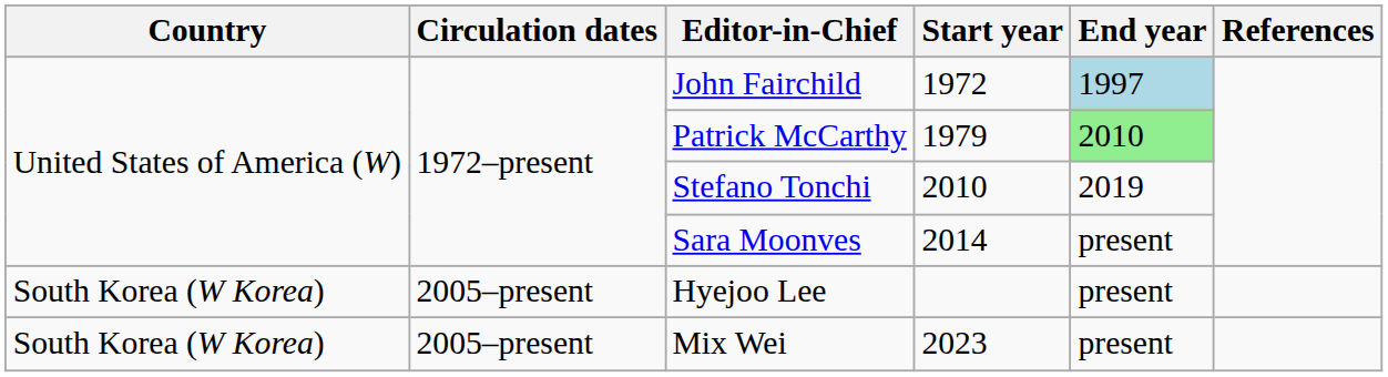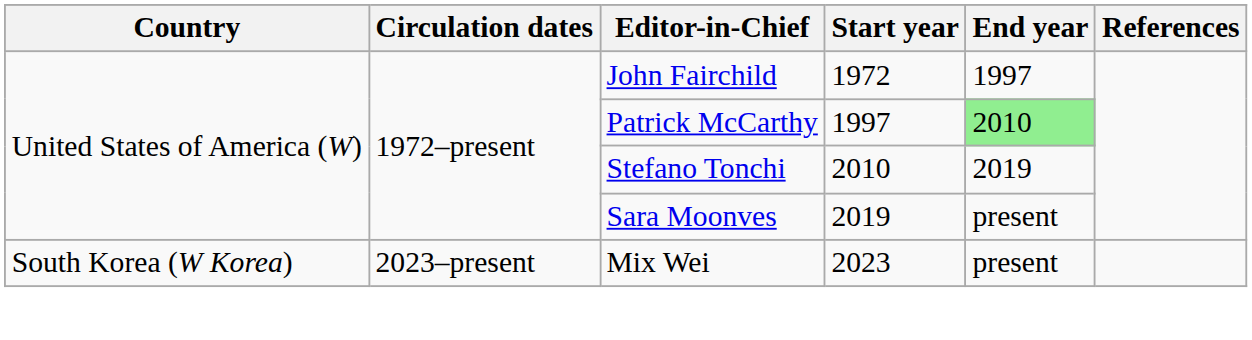 <table class="wikitable">
 <tr>
 <th>Country</th>
 <th>Circulation dates</th>
 <th>Editor-in-Chief</th>
 <th>Start year</th>
 <th>End year</th>
 <th>References</th>
 </tr>
 <tr>
 <td rowspan="4">United States of America (<em>W</em>)</td>
 <td rowspan="4">1972–present</td>
 <td><a href='#'>John Fairchild</a></td>
 <td>1972</td>
-<td style="background: lightblue;">1997</td>
+<td>1997</td>
 <td rowspan="4"></td>
 </tr>
 <tr>
 <td><a href='#'>Patrick McCarthy</a></td>
-<td>1979</td>
+<td>1997</td>
 <td style="background: lightgreen;">2010</td>
 </tr>
 <tr>
 <td><a href='#'>Stefano Tonchi</a></td>
 <td>2010</td>
 <td>2019</td>
 </tr>
 <tr>
 <td><a href='#'>Sara Moonves</a></td>
-<td>2014</td>
+<td>2019</td>
 <td>present</td>
 </tr>
 <tr>
 <td>South Korea (<em>W Korea</em>)</td>
-<td>2005–present</td>
-<td>Hyejoo Lee</td>
-<td></td>
-<td>present</td>
-<td></td>
-</tr>
-<tr>
-<td>South Korea (<em>W Korea</em>)</td>
-<td>2005–present</td>
+<td>2023–present</td>
 <td>Mix Wei</td>
 <td>2023</td>
 <td>present</td>
 <td></td>
 </tr>
 </table>
